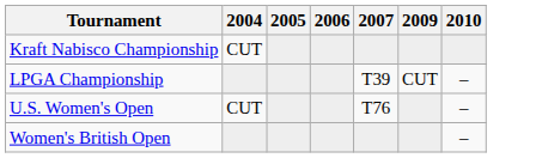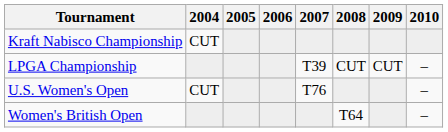 <table class="wikitable" style="font-size:95%;text-align:center;">
 <tr>
 <th>Tournament</th>
 <th>2004</th>
 <th>2005</th>
 <th>2006</th>
 <th>2007</th>
+<th>2008</th>
 <th>2009</th>
 <th>2010</th>
 </tr>
 <tr>
 <td align=left><a href='#'>Kraft Nabisco Championship</a></td>
 <td>CUT</td>
+<td style="background:#eeeeee;"></td>
 <td style="background:#eeeeee;"></td>
 <td style="background:#eeeeee;"></td>
 <td style="background:#eeeeee;"></td>
 <td style="background:#eeeeee;"></td>
 <td style="background:#eeeeee;"></td>
 </tr>
 <tr>
 <td align=left><a href='#'>LPGA Championship</a></td>
 <td style="background:#eeeeee;"></td>
 <td style="background:#eeeeee;"></td>
 <td style="background:#eeeeee;"></td>
 <td>T39</td>
 <td>CUT</td>
+<td>CUT</td>
 <td>–</td>
 </tr>
 <tr>
 <td align=left><a href='#'>U.S. Women's Open</a></td>
 <td>CUT</td>
 <td style="background:#eeeeee;"></td>
 <td style="background:#eeeeee;"></td>
 <td>T76</td>
 <td style="background:#eeeeee;"></td>
+<td style="background:#eeeeee;"></td>
 <td>–</td>
 </tr>
 <tr>
 <td align=left><a href='#'>Women's British Open</a></td>
 <td style="background:#eeeeee;"></td>
 <td style="background:#eeeeee;"></td>
 <td style="background:#eeeeee;"></td>
 <td style="background:#eeeeee;"></td>
+<td>T64</td>
 <td style="background:#eeeeee;"></td>
 <td>–</td>
 </tr>
 </table>
